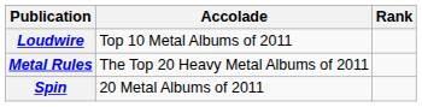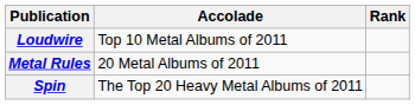 <table class="wikitable sortable plainrowheaders">
 <tr>
 <th>Publication</th>
 <th>Accolade</th>
 <th>Rank</th>
 </tr>
 <tr>
 <th scope="row"><em><a href='#'>Loudwire</a></em></th>
 <td>Top 10 Metal Albums of 2011</td>
 <td></td>
 </tr>
 <tr>
 <th scope="row"><em><a href='#'>Metal Rules</a></em></th>
-<td>The Top 20 Heavy Metal Albums of 2011</td>
+<td>20 Metal Albums of 2011</td>
 <td></td>
 </tr>
 <tr>
 <th scope="row"><em><a href='#'>Spin</a></em></th>
-<td>20 Metal Albums of 2011</td>
+<td>The Top 20 Heavy Metal Albums of 2011</td>
 <td></td>
 </tr>
 </table>
